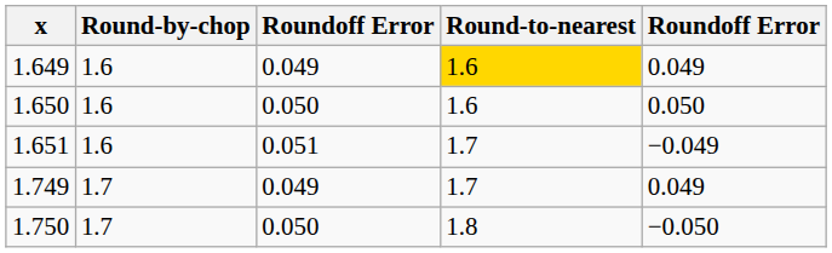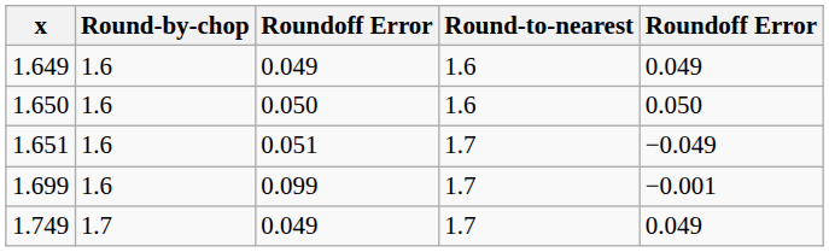 <table class="wikitable" style="margin:1em auto">
 <tr>
 <th>x</th>
 <th>Round-by-chop</th>
 <th>Roundoff Error</th>
 <th>Round-to-nearest</th>
 <th>Roundoff Error</th>
 </tr>
 <tr>
 <td>1.649</td>
 <td>1.6</td>
 <td>0.049</td>
-<td style="background: gold;">1.6</td>
+<td>1.6</td>
 <td>0.049</td>
 </tr>
 <tr>
 <td>1.650</td>
 <td>1.6</td>
 <td>0.050</td>
 <td>1.6</td>
 <td>0.050</td>
 </tr>
 <tr>
 <td>1.651</td>
 <td>1.6</td>
 <td>0.051</td>
 <td>1.7</td>
 <td>−0.049</td>
 </tr>
 <tr>
+<td>1.699</td>
+<td>1.6</td>
+<td>0.099</td>
+<td>1.7</td>
+<td>−0.001</td>
+</tr>
+<tr>
 <td>1.749</td>
 <td>1.7</td>
 <td>0.049</td>
 <td>1.7</td>
 <td>0.049</td>
 </tr>
-<tr>
-<td>1.750</td>
-<td>1.7</td>
-<td>0.050</td>
-<td>1.8</td>
-<td>−0.050</td>
-</tr>
 </table>
